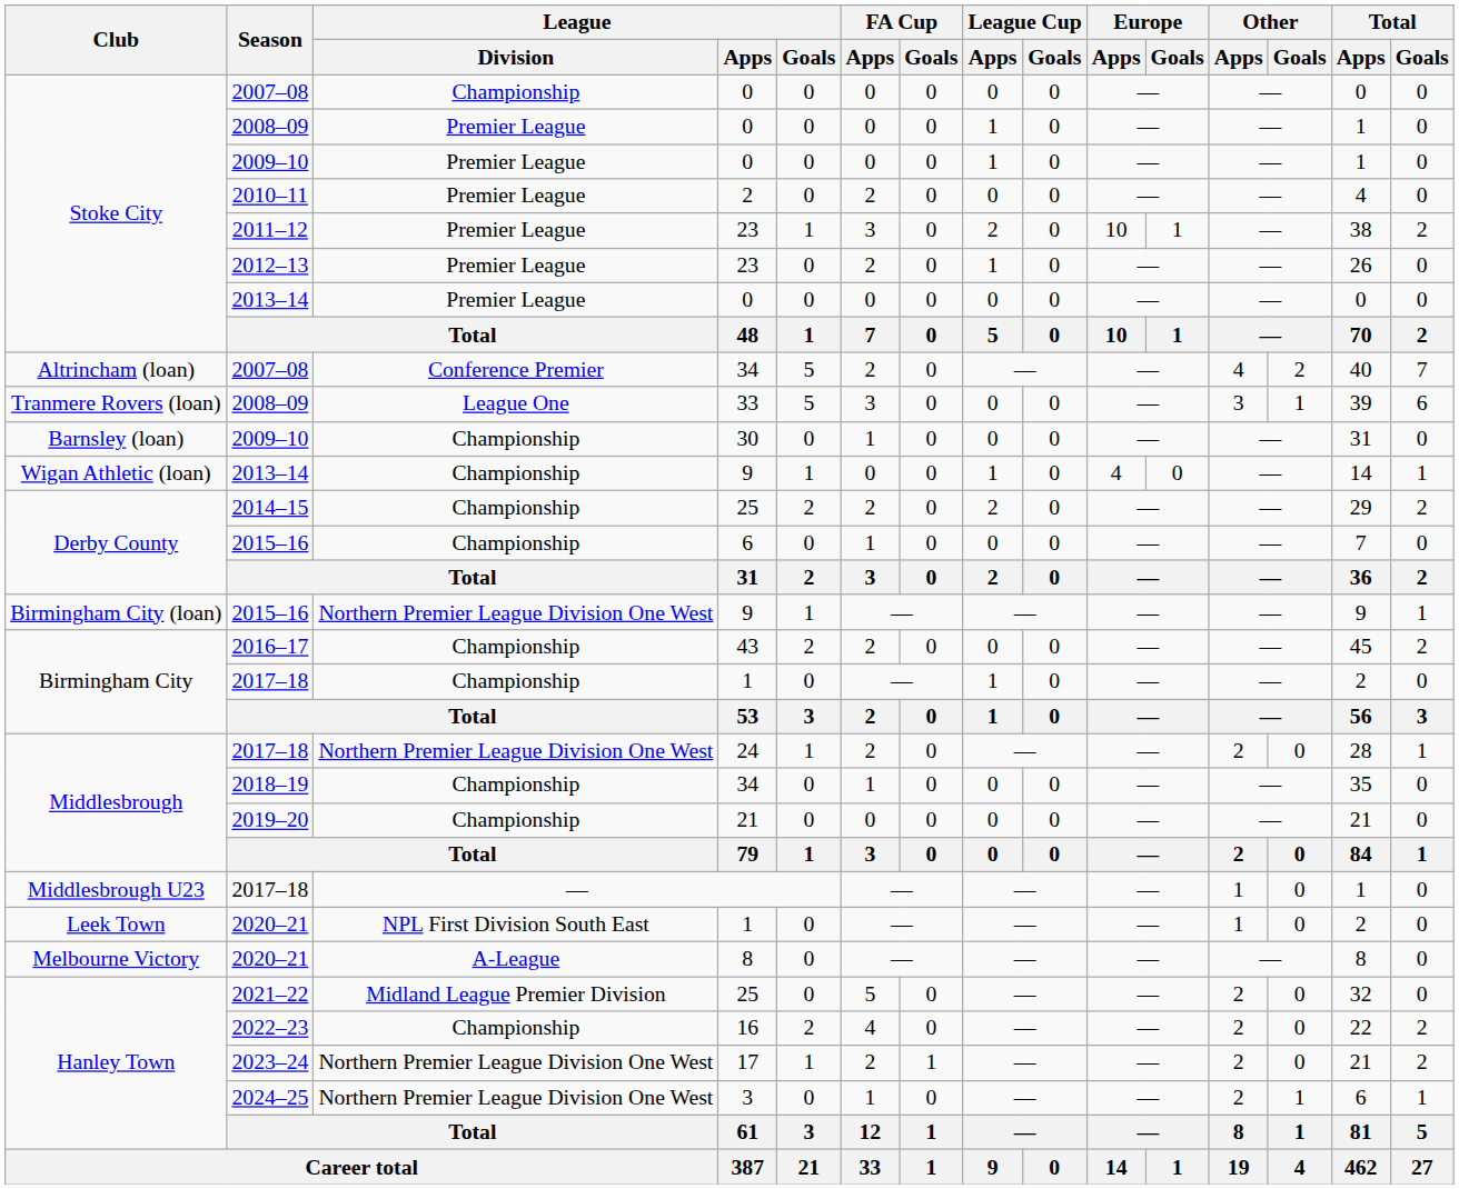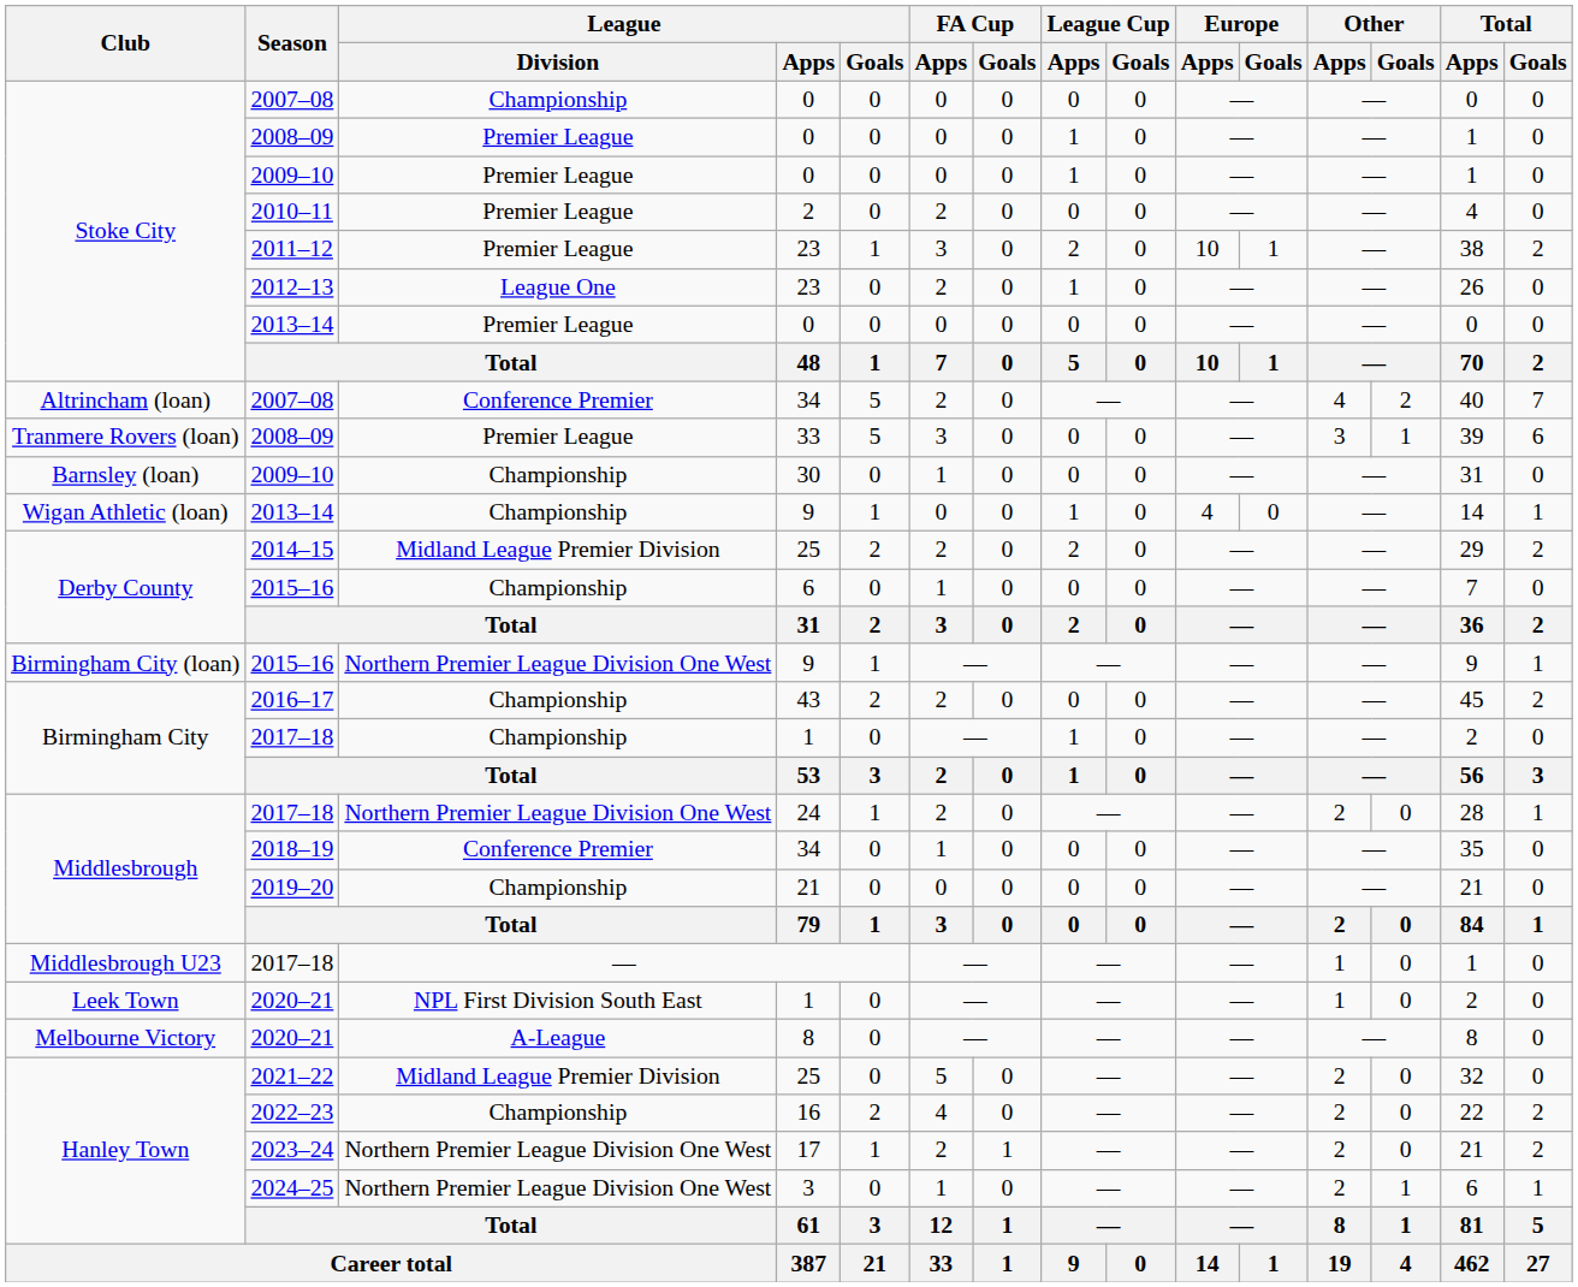 <table class="wikitable" style="text-align: center;">
 <tr>
 <th rowspan=2>Club</th>
 <th rowspan=2>Season</th>
 <th colspan=3>League</th>
 <th colspan=2>FA Cup</th>
 <th colspan=2>League Cup</th>
 <th colspan="2">Europe</th>
 <th colspan=2>Other</th>
 <th colspan=2>Total</th>
 </tr>
 <tr>
 <th>Division</th>
 <th>Apps</th>
 <th>Goals</th>
 <th>Apps</th>
 <th>Goals</th>
 <th>Apps</th>
 <th>Goals</th>
 <th>Apps</th>
 <th>Goals</th>
 <th>Apps</th>
 <th>Goals</th>
 <th>Apps</th>
 <th>Goals</th>
 </tr>
 <tr>
 <td rowspan=8><a href='#'>Stoke City</a></td>
 <td><a href='#'>2007–08</a></td>
 <td><a href='#'>Championship</a></td>
 <td>0</td>
 <td>0</td>
 <td>0</td>
 <td>0</td>
 <td>0</td>
 <td>0</td>
 <td colspan="2">—</td>
 <td colspan="2">—</td>
 <td>0</td>
 <td>0</td>
 </tr>
 <tr>
 <td><a href='#'>2008–09</a></td>
 <td><a href='#'>Premier League</a></td>
 <td>0</td>
 <td>0</td>
 <td>0</td>
 <td>0</td>
 <td>1</td>
 <td>0</td>
 <td colspan="2">—</td>
 <td colspan="2">—</td>
 <td>1</td>
 <td>0</td>
 </tr>
 <tr>
 <td><a href='#'>2009–10</a></td>
 <td>Premier League</td>
 <td>0</td>
 <td>0</td>
 <td>0</td>
 <td>0</td>
 <td>1</td>
 <td>0</td>
 <td colspan="2">—</td>
 <td colspan="2">—</td>
 <td>1</td>
 <td>0</td>
 </tr>
 <tr>
 <td><a href='#'>2010–11</a></td>
 <td>Premier League</td>
 <td>2</td>
 <td>0</td>
 <td>2</td>
 <td>0</td>
 <td>0</td>
 <td>0</td>
 <td colspan="2">—</td>
 <td colspan="2">—</td>
 <td>4</td>
 <td>0</td>
 </tr>
 <tr>
 <td><a href='#'>2011–12</a></td>
 <td>Premier League</td>
 <td>23</td>
 <td>1</td>
 <td>3</td>
 <td>0</td>
 <td>2</td>
 <td>0</td>
 <td>10</td>
 <td>1</td>
 <td colspan="2">—</td>
 <td>38</td>
 <td>2</td>
 </tr>
 <tr>
 <td><a href='#'>2012–13</a></td>
-<td>Premier League</td>
+<td><a href='#'>League One</a></td>
 <td>23</td>
 <td>0</td>
 <td>2</td>
 <td>0</td>
 <td>1</td>
 <td>0</td>
 <td colspan="2">—</td>
 <td colspan="2">—</td>
 <td>26</td>
 <td>0</td>
 </tr>
 <tr>
 <td><a href='#'>2013–14</a></td>
 <td>Premier League</td>
 <td>0</td>
 <td>0</td>
 <td>0</td>
 <td>0</td>
 <td>0</td>
 <td>0</td>
 <td colspan="2">—</td>
 <td colspan="2">—</td>
 <td>0</td>
 <td>0</td>
 </tr>
 <tr>
 <th colspan=2>Total</th>
 <th>48</th>
 <th>1</th>
 <th>7</th>
 <th>0</th>
 <th>5</th>
 <th>0</th>
 <th>10</th>
 <th>1</th>
 <th colspan="2">—</th>
 <th>70</th>
 <th>2</th>
 </tr>
 <tr>
 <td><a href='#'>Altrincham</a> (loan)</td>
 <td><a href='#'>2007–08</a></td>
 <td><a href='#'>Conference Premier</a></td>
 <td>34</td>
 <td>5</td>
 <td>2</td>
 <td>0</td>
 <td colspan="2">—</td>
 <td colspan="2">—</td>
 <td>4</td>
 <td>2</td>
 <td>40</td>
 <td>7</td>
 </tr>
 <tr>
 <td><a href='#'>Tranmere Rovers</a> (loan)</td>
 <td><a href='#'>2008–09</a></td>
-<td><a href='#'>League One</a></td>
+<td>Premier League</td>
 <td>33</td>
 <td>5</td>
 <td>3</td>
 <td>0</td>
 <td>0</td>
 <td>0</td>
 <td colspan="2">—</td>
 <td>3</td>
 <td>1</td>
 <td>39</td>
 <td>6</td>
 </tr>
 <tr>
 <td><a href='#'>Barnsley</a> (loan)</td>
 <td><a href='#'>2009–10</a></td>
 <td>Championship</td>
 <td>30</td>
 <td>0</td>
 <td>1</td>
 <td>0</td>
 <td>0</td>
 <td>0</td>
 <td colspan="2">—</td>
 <td colspan="2">—</td>
 <td>31</td>
 <td>0</td>
 </tr>
 <tr>
 <td><a href='#'>Wigan Athletic</a> (loan)</td>
 <td><a href='#'>2013–14</a></td>
 <td>Championship</td>
 <td>9</td>
 <td>1</td>
 <td>0</td>
 <td>0</td>
 <td>1</td>
 <td>0</td>
 <td>4</td>
 <td>0</td>
 <td colspan="2">—</td>
 <td>14</td>
 <td>1</td>
 </tr>
 <tr>
 <td rowspan=3><a href='#'>Derby County</a></td>
 <td><a href='#'>2014–15</a></td>
-<td>Championship</td>
+<td><a href='#'>Midland League</a> Premier Division</td>
 <td>25</td>
 <td>2</td>
 <td>2</td>
 <td>0</td>
 <td>2</td>
 <td>0</td>
 <td colspan="2">—</td>
 <td colspan="2">—</td>
 <td>29</td>
 <td>2</td>
 </tr>
 <tr>
 <td><a href='#'>2015–16</a></td>
 <td>Championship</td>
 <td>6</td>
 <td>0</td>
 <td>1</td>
 <td>0</td>
 <td>0</td>
 <td>0</td>
 <td colspan="2">—</td>
 <td colspan="2">—</td>
 <td>7</td>
 <td>0</td>
 </tr>
 <tr>
 <th colspan=2>Total</th>
 <th>31</th>
 <th>2</th>
 <th>3</th>
 <th>0</th>
 <th>2</th>
 <th>0</th>
 <th colspan="2">—</th>
 <th colspan="2">—</th>
 <th>36</th>
 <th>2</th>
 </tr>
 <tr>
 <td><a href='#'>Birmingham City</a> (loan)</td>
 <td><a href='#'>2015–16</a></td>
 <td><a href='#'>Northern Premier League Division One West</a></td>
 <td>9</td>
 <td>1</td>
 <td colspan="2">—</td>
 <td colspan="2">—</td>
 <td colspan="2">—</td>
 <td colspan="2">—</td>
 <td>9</td>
 <td>1</td>
 </tr>
 <tr>
 <td rowspan=3>Birmingham City</td>
 <td><a href='#'>2016–17</a></td>
 <td>Championship</td>
 <td>43</td>
 <td>2</td>
 <td>2</td>
 <td>0</td>
 <td>0</td>
 <td>0</td>
 <td colspan="2">—</td>
 <td colspan="2">—</td>
 <td>45</td>
 <td>2</td>
 </tr>
 <tr>
 <td><a href='#'>2017–18</a></td>
 <td>Championship</td>
 <td>1</td>
 <td>0</td>
 <td colspan="2">—</td>
 <td>1</td>
 <td>0</td>
 <td colspan="2">—</td>
 <td colspan="2">—</td>
 <td>2</td>
 <td>0</td>
 </tr>
 <tr>
 <th colspan=2>Total</th>
 <th>53</th>
 <th>3</th>
 <th>2</th>
 <th>0</th>
 <th>1</th>
 <th>0</th>
 <th colspan="2">—</th>
 <th colspan="2">—</th>
 <th>56</th>
 <th>3</th>
 </tr>
 <tr>
 <td rowspan=4><a href='#'>Middlesbrough</a></td>
 <td><a href='#'>2017–18</a></td>
 <td><a href='#'>Northern Premier League Division One West</a></td>
 <td>24</td>
 <td>1</td>
 <td>2</td>
 <td>0</td>
 <td colspan=2>—</td>
 <td colspan="2">—</td>
 <td>2</td>
 <td>0</td>
 <td>28</td>
 <td>1</td>
 </tr>
 <tr>
 <td><a href='#'>2018–19</a></td>
-<td>Championship</td>
+<td><a href='#'>Conference Premier</a></td>
 <td>34</td>
 <td>0</td>
 <td>1</td>
 <td>0</td>
 <td>0</td>
 <td>0</td>
 <td colspan="2">—</td>
 <td colspan="2">—</td>
 <td>35</td>
 <td>0</td>
 </tr>
 <tr>
 <td><a href='#'>2019–20</a></td>
 <td>Championship</td>
 <td>21</td>
 <td>0</td>
 <td>0</td>
 <td>0</td>
 <td>0</td>
 <td>0</td>
 <td colspan="2">—</td>
 <td colspan="2">—</td>
 <td>21</td>
 <td>0</td>
 </tr>
 <tr>
 <th colspan=2>Total</th>
 <th>79</th>
 <th>1</th>
 <th>3</th>
 <th>0</th>
 <th>0</th>
 <th>0</th>
 <th colspan="2">—</th>
 <th>2</th>
 <th>0</th>
 <th>84</th>
 <th>1</th>
 </tr>
 <tr>
 <td><a href='#'>Middlesbrough U23</a></td>
 <td>2017–18</td>
 <td colspan="3">—</td>
 <td colspan="2">—</td>
 <td colspan="2">—</td>
 <td colspan="2">—</td>
 <td>1</td>
 <td>0</td>
 <td>1</td>
 <td>0</td>
 </tr>
 <tr>
 <td><a href='#'>Leek Town</a></td>
 <td><a href='#'>2020–21</a></td>
 <td><a href='#'>NPL</a> First Division South East</td>
 <td>1</td>
 <td>0</td>
 <td colspan="2">—</td>
 <td colspan="2">—</td>
 <td colspan="2">—</td>
 <td>1</td>
 <td>0</td>
 <td>2</td>
 <td>0</td>
 </tr>
 <tr>
 <td><a href='#'>Melbourne Victory</a></td>
 <td><a href='#'>2020–21</a></td>
 <td><a href='#'>A-League</a></td>
 <td>8</td>
 <td>0</td>
 <td colspan="2">—</td>
 <td colspan="2">—</td>
 <td colspan="2">—</td>
 <td colspan="2">—</td>
 <td>8</td>
 <td>0</td>
 </tr>
 <tr>
 <td rowspan=5><a href='#'>Hanley Town</a></td>
 <td><a href='#'>2021–22</a></td>
 <td><a href='#'>Midland League</a> Premier Division</td>
 <td>25</td>
 <td>0</td>
 <td>5</td>
 <td>0</td>
 <td colspan=2>—</td>
 <td colspan=2>—</td>
 <td>2</td>
 <td>0</td>
 <td>32</td>
 <td>0</td>
 </tr>
 <tr>
 <td><a href='#'>2022–23</a></td>
 <td>Championship</td>
 <td>16</td>
 <td>2</td>
 <td>4</td>
 <td>0</td>
 <td colspan=2>—</td>
 <td colspan=2>—</td>
 <td>2</td>
 <td>0</td>
 <td>22</td>
 <td>2</td>
 </tr>
 <tr>
 <td><a href='#'>2023–24</a></td>
 <td>Northern Premier League Division One West</td>
 <td>17</td>
 <td>1</td>
 <td>2</td>
 <td>1</td>
 <td colspan="2">—</td>
 <td colspan="2">—</td>
 <td>2</td>
 <td>0</td>
 <td>21</td>
 <td>2</td>
 </tr>
 <tr>
 <td><a href='#'>2024–25</a></td>
 <td>Northern Premier League Division One West</td>
 <td>3</td>
 <td>0</td>
 <td>1</td>
 <td>0</td>
 <td colspan="2">—</td>
 <td colspan="2">—</td>
 <td>2</td>
 <td>1</td>
 <td>6</td>
 <td>1</td>
 </tr>
 <tr>
 <th colspan=2>Total</th>
 <th>61</th>
 <th>3</th>
 <th>12</th>
 <th>1</th>
 <th colspan="2">—</th>
 <th colspan="2">—</th>
 <th>8</th>
 <th>1</th>
 <th>81</th>
 <th>5</th>
 </tr>
 <tr>
 <th colspan="3">Career total</th>
 <th>387</th>
 <th>21</th>
 <th>33</th>
 <th>1</th>
 <th>9</th>
 <th>0</th>
 <th>14</th>
 <th>1</th>
 <th>19</th>
 <th>4</th>
 <th>462</th>
 <th>27</th>
 </tr>
 </table>
